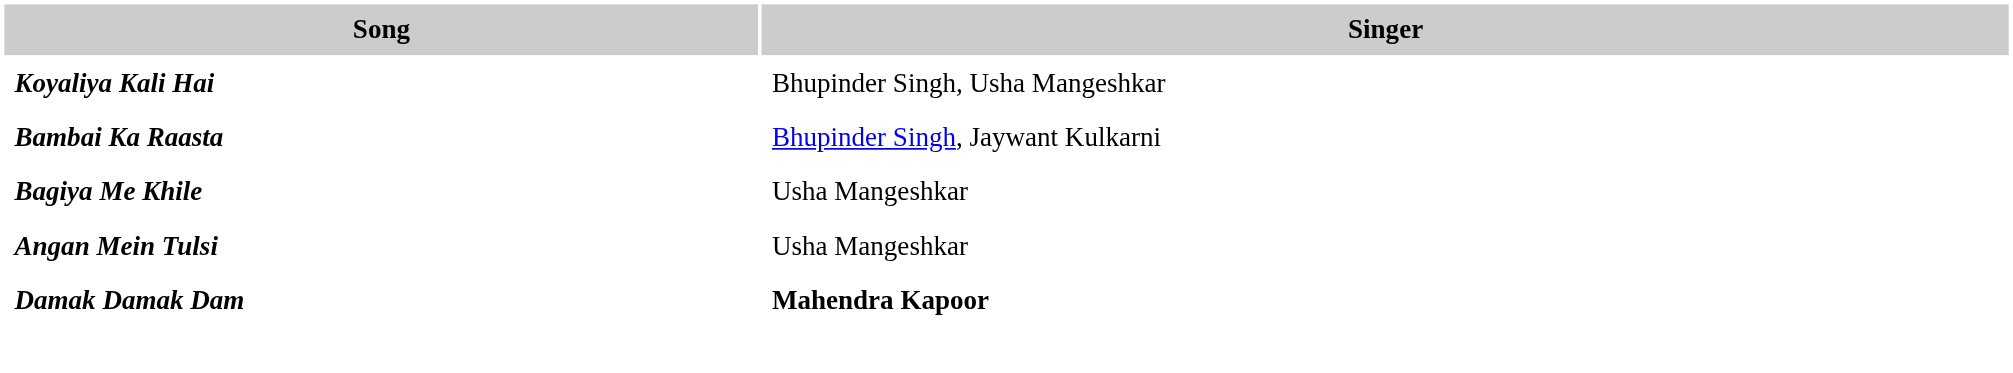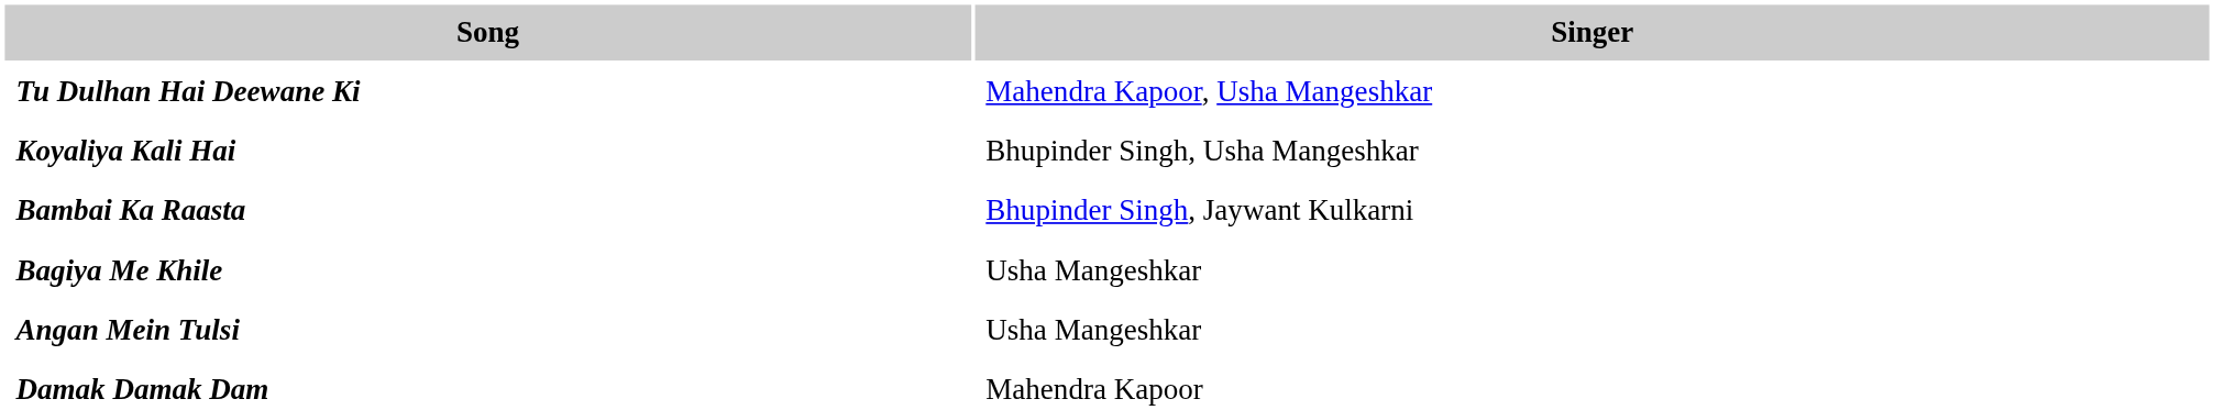 <table cellspacing="2" cellpadding="6" border="0" width="60%">
 <tr bgcolor="#CCCCCC">
 <th>Song</th>
 <th>Singer</th>
+</tr>
+<tr>
+<td><strong><em>Tu Dulhan Hai Deewane Ki</em></strong></td>
+<td><a href='#'>Mahendra Kapoor</a>, <a href='#'>Usha Mangeshkar</a></td>
 </tr>
 <tr>
 <td><strong><em>Koyaliya Kali Hai</em></strong></td>
 <td>Bhupinder Singh, Usha Mangeshkar</td>
 </tr>
 <tr>
 <td><strong><em>Bambai Ka Raasta</em></strong></td>
 <td><a href='#'>Bhupinder Singh</a>, Jaywant Kulkarni</td>
 </tr>
 <tr>
 <td><strong><em>Bagiya Me Khile</em></strong></td>
 <td>Usha Mangeshkar</td>
 </tr>
 <tr>
 <td><strong><em>Angan Mein Tulsi</em></strong></td>
 <td>Usha Mangeshkar</td>
 </tr>
 <tr>
 <td><strong><em>Damak Damak Dam</em></strong></td>
-<td><strong>Mahendra Kapoor</strong></td>
+<td>Mahendra Kapoor</td>
 </tr>
 </table>
